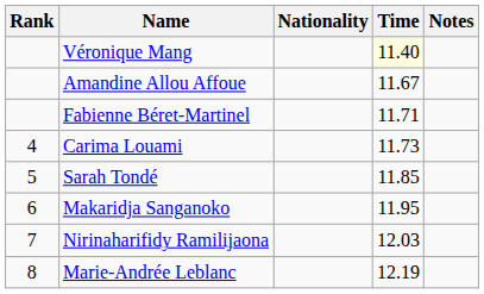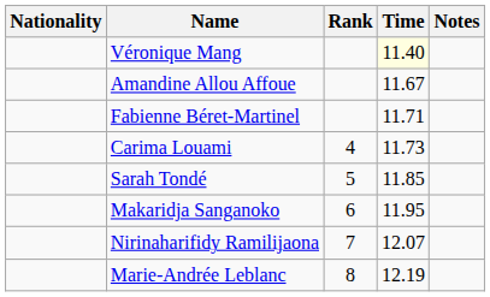 <table class="wikitable sortable" style="text-align:center;font-size:95%">
 <tr>
+<th>Nationality</th>
+<th>Name</th>
 <th>Rank</th>
-<th>Name</th>
-<th>Nationality</th>
 <th>Time</th>
 <th>Notes</th>
 </tr>
 <tr>
+<td align=left></td>
+<td align=left><a href='#'>Véronique Mang</a></td>
 <td></td>
-<td align=left><a href='#'>Véronique Mang</a></td>
-<td align=left></td>
 <td style="background: lightyellow;">11.40</td>
 <td></td>
 </tr>
 <tr>
+<td align=left></td>
+<td align=left><a href='#'>Amandine Allou Affoue</a></td>
 <td></td>
-<td align=left><a href='#'>Amandine Allou Affoue</a></td>
-<td align=left></td>
 <td>11.67</td>
 <td></td>
 </tr>
 <tr>
+<td align=left></td>
+<td align=left><a href='#'>Fabienne Béret-Martinel</a></td>
 <td></td>
-<td align=left><a href='#'>Fabienne Béret-Martinel</a></td>
-<td align=left></td>
 <td>11.71</td>
 <td></td>
 </tr>
 <tr>
+<td align=left></td>
+<td align=left><a href='#'>Carima Louami</a></td>
 <td>4</td>
-<td align=left><a href='#'>Carima Louami</a></td>
-<td align=left></td>
 <td>11.73</td>
 <td></td>
 </tr>
 <tr>
+<td align=left></td>
+<td align=left><a href='#'>Sarah Tondé</a></td>
 <td>5</td>
-<td align=left><a href='#'>Sarah Tondé</a></td>
-<td align=left></td>
 <td>11.85</td>
 <td></td>
 </tr>
 <tr>
+<td align=left></td>
+<td align=left><a href='#'>Makaridja Sanganoko</a></td>
 <td>6</td>
-<td align=left><a href='#'>Makaridja Sanganoko</a></td>
-<td align=left></td>
 <td>11.95</td>
 <td></td>
 </tr>
 <tr>
+<td align=left></td>
+<td align=left><a href='#'>Nirinaharifidy Ramilijaona</a></td>
 <td>7</td>
-<td align=left><a href='#'>Nirinaharifidy Ramilijaona</a></td>
-<td align=left></td>
-<td>12.03</td>
+<td>12.07</td>
 <td></td>
 </tr>
 <tr>
+<td align=left></td>
+<td align=left><a href='#'>Marie-Andrée Leblanc</a></td>
 <td>8</td>
-<td align=left><a href='#'>Marie-Andrée Leblanc</a></td>
-<td align=left></td>
 <td>12.19</td>
 <td></td>
 </tr>
 </table>
